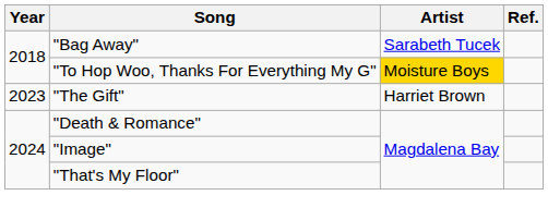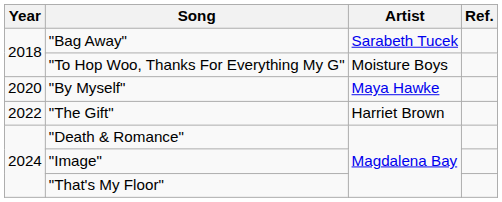 <table class="wikitable">
 <tr>
 <th>Year</th>
 <th>Song</th>
 <th>Artist</th>
 <th>Ref.</th>
 </tr>
 <tr>
 <td rowspan="2">2018</td>
 <td>"Bag Away"</td>
 <td><a href='#'>Sarabeth Tucek</a></td>
 <td></td>
 </tr>
 <tr>
 <td>"To Hop Woo, Thanks For Everything My G"</td>
-<td style="background: gold;">Moisture Boys</td>
+<td>Moisture Boys</td>
 <td></td>
 </tr>
 <tr>
-<td>2023</td>
+<td>2020</td>
+<td>"By Myself"</td>
+<td><a href='#'>Maya Hawke</a></td>
+<td></td>
+</tr>
+<tr>
+<td>2022</td>
 <td>"The Gift"</td>
 <td>Harriet Brown</td>
 <td></td>
 </tr>
 <tr>
 <td rowspan="3">2024</td>
 <td>"Death & Romance"</td>
 <td rowspan="3"><a href='#'>Magdalena Bay</a></td>
 <td></td>
 </tr>
 <tr>
 <td>"Image"</td>
 <td></td>
 </tr>
 <tr>
 <td>"That's My Floor"</td>
 <td></td>
 </tr>
 </table>
